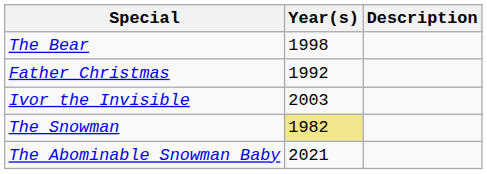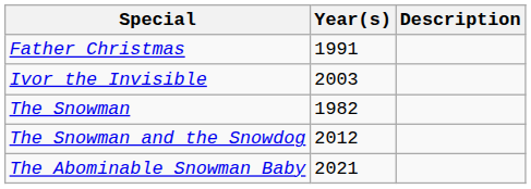 <table class="wikitable sortable">
 <tr>
 <th>Special</th>
 <th>Year(s)</th>
 <th>Description</th>
 </tr>
 <tr>
-<td><em><a href='#'>The Bear</a></em></td>
-<td>1998</td>
-<td></td>
-</tr>
-<tr>
 <td><em><a href='#'>Father Christmas</a></em></td>
-<td>1992</td>
+<td>1991</td>
 <td></td>
 </tr>
 <tr>
 <td><em><a href='#'>Ivor the Invisible</a></em></td>
 <td>2003</td>
 <td></td>
 </tr>
 <tr>
 <td><em><a href='#'>The Snowman</a></em></td>
-<td style="background: khaki;">1982</td>
+<td>1982</td>
+<td></td>
+</tr>
+<tr>
+<td><em><a href='#'>The Snowman and the Snowdog</a></em></td>
+<td>2012</td>
 <td></td>
 </tr>
 <tr>
 <td><em><a href='#'>The Abominable Snowman Baby</a></em></td>
 <td>2021</td>
 <td></td>
 </tr>
 </table>
